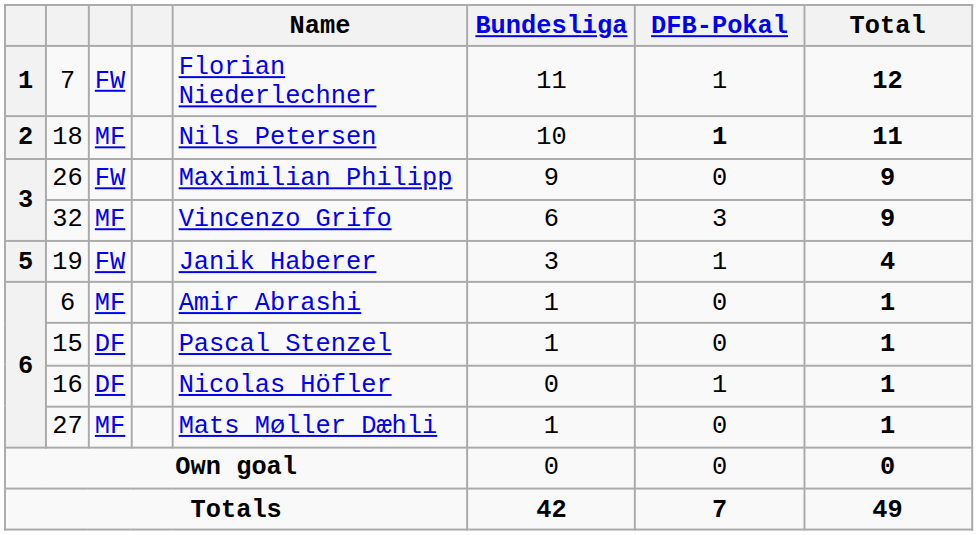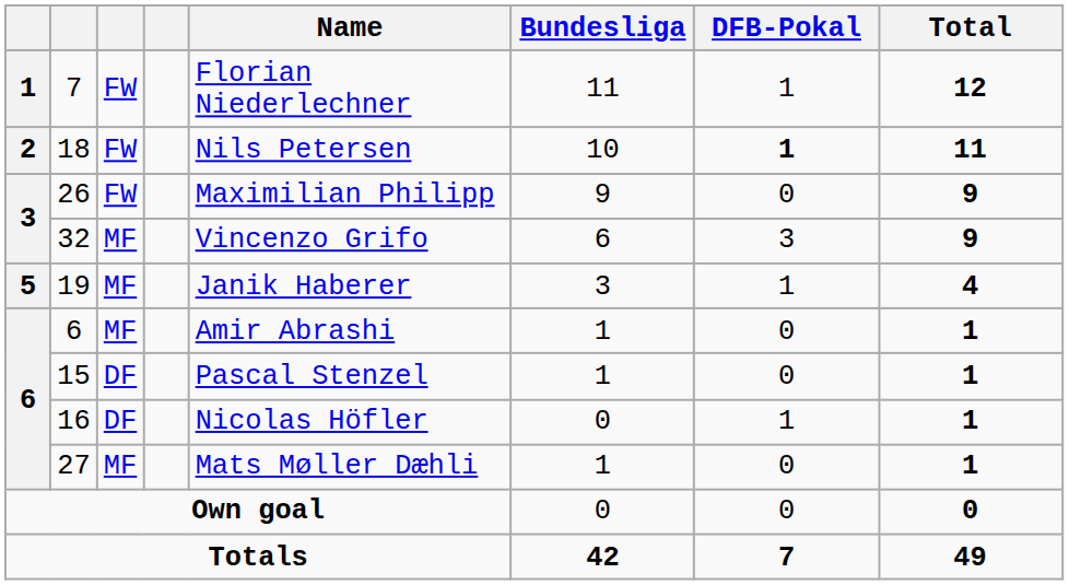 <table class="wikitable" style="text-align:center">
 <tr>
 <th width=15></th>
 <th width=15></th>
 <th width=15></th>
 <th width=15></th>
 <th width=145>Name</th>
 <th width=80><strong><a href='#'>Bundesliga</a></strong></th>
 <th width=80><strong><a href='#'>DFB-Pokal</a></strong></th>
 <th width=80>Total</th>
 </tr>
 <tr>
 <th>1</th>
 <td>7</td>
 <td><a href='#'>FW</a></td>
 <td></td>
 <td align=left><a href='#'>Florian Niederlechner</a></td>
 <td>11</td>
 <td>1</td>
 <td><strong>12</strong></td>
 </tr>
 <tr>
 <th>2</th>
 <td>18</td>
-<td><a href='#'>MF</a></td>
+<td><a href='#'>FW</a></td>
 <td></td>
 <td align=left><a href='#'>Nils Petersen</a></td>
 <td>10</td>
 <td><strong>1</strong></td>
 <td><strong>11</strong></td>
 </tr>
 <tr>
 <th rowspan=2>3</th>
 <td>26</td>
 <td><a href='#'>FW</a></td>
 <td></td>
 <td align=left><a href='#'>Maximilian Philipp</a></td>
 <td>9</td>
 <td>0</td>
 <td><strong>9</strong></td>
 </tr>
 <tr>
 <td>32</td>
 <td><a href='#'>MF</a></td>
 <td></td>
 <td align=left><a href='#'>Vincenzo Grifo</a></td>
 <td>6</td>
 <td>3</td>
 <td><strong>9</strong></td>
 </tr>
 <tr>
 <th>5</th>
 <td>19</td>
-<td><a href='#'>FW</a></td>
+<td><a href='#'>MF</a></td>
 <td></td>
 <td align=left><a href='#'>Janik Haberer</a></td>
 <td>3</td>
 <td>1</td>
 <td><strong>4</strong></td>
 </tr>
 <tr>
 <th rowspan=4>6</th>
 <td>6</td>
 <td><a href='#'>MF</a></td>
 <td></td>
 <td align=left><a href='#'>Amir Abrashi</a></td>
 <td>1</td>
 <td>0</td>
 <td><strong>1</strong></td>
 </tr>
 <tr>
 <td>15</td>
 <td><a href='#'>DF</a></td>
 <td></td>
 <td align=left><a href='#'>Pascal Stenzel</a></td>
 <td>1</td>
 <td>0</td>
 <td><strong>1</strong></td>
 </tr>
 <tr>
 <td>16</td>
 <td><a href='#'>DF</a></td>
 <td></td>
 <td align=left><a href='#'>Nicolas Höfler</a></td>
 <td>0</td>
 <td>1</td>
 <td><strong>1</strong></td>
 </tr>
 <tr>
 <td>27</td>
 <td><a href='#'>MF</a></td>
 <td></td>
 <td align=left><a href='#'>Mats Møller Dæhli</a></td>
 <td>1</td>
 <td>0</td>
 <td><strong>1</strong></td>
 </tr>
 <tr>
 <td colspan=5><strong>Own goal</strong></td>
 <td>0</td>
 <td>0</td>
 <td><strong>0</strong></td>
 </tr>
 <tr>
 <td colspan=5><strong>Totals</strong></td>
 <td><strong>42</strong></td>
 <td><strong>7</strong></td>
 <td><strong>49</strong></td>
 </tr>
 </table>
